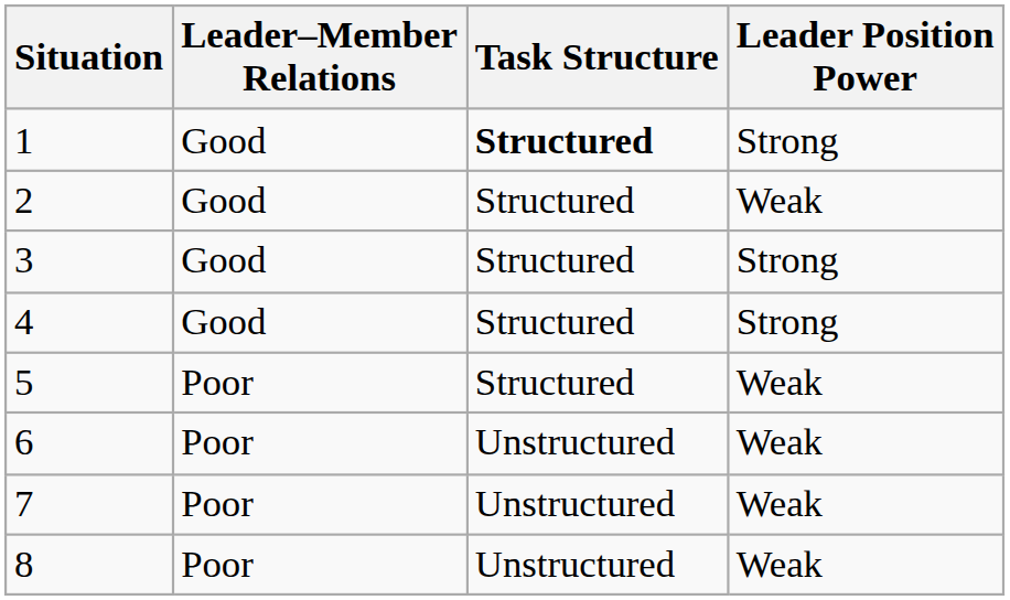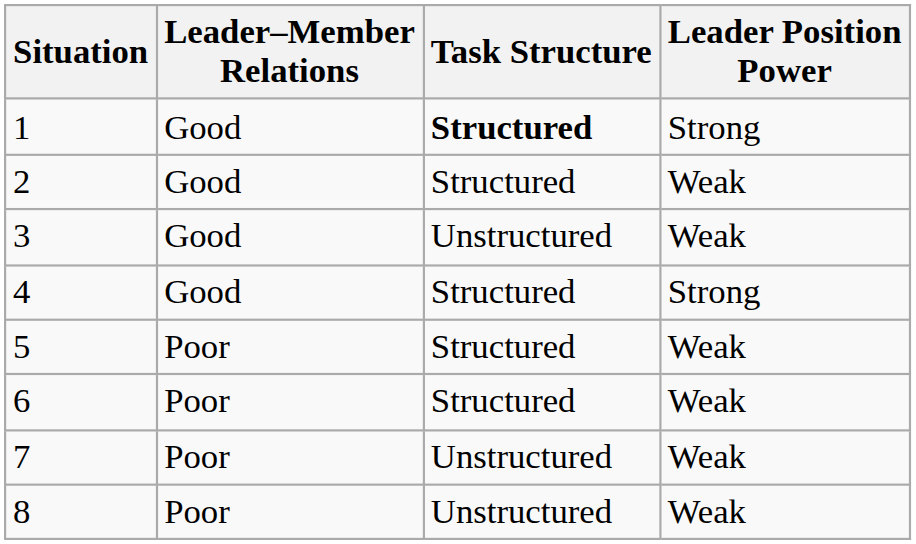 <table class="wikitable">
 <tr>
 <th>Situation</th>
 <th>Leader–Member<br>Relations</th>
 <th>Task Structure</th>
 <th>Leader Position<br>Power</th>
 </tr>
 <tr>
 <td>1</td>
 <td>Good</td>
 <td><strong>Structured</strong></td>
 <td>Strong</td>
 </tr>
 <tr>
 <td>2</td>
 <td>Good</td>
 <td>Structured</td>
 <td>Weak</td>
 </tr>
 <tr>
 <td>3</td>
 <td>Good</td>
-<td>Structured</td>
-<td>Strong</td>
+<td>Unstructured</td>
+<td>Weak</td>
 </tr>
 <tr>
 <td>4</td>
 <td>Good</td>
 <td>Structured</td>
 <td>Strong</td>
 </tr>
 <tr>
 <td>5</td>
 <td>Poor</td>
 <td>Structured</td>
 <td>Weak</td>
 </tr>
 <tr>
 <td>6</td>
 <td>Poor</td>
-<td>Unstructured</td>
+<td>Structured</td>
 <td>Weak</td>
 </tr>
 <tr>
 <td>7</td>
 <td>Poor</td>
 <td>Unstructured</td>
 <td>Weak</td>
 </tr>
 <tr>
 <td>8</td>
 <td>Poor</td>
 <td>Unstructured</td>
 <td>Weak</td>
 </tr>
 </table>
